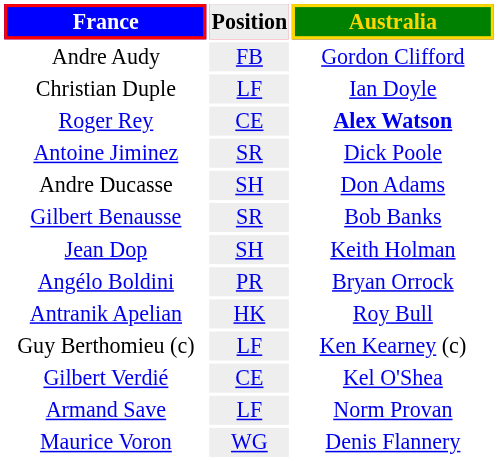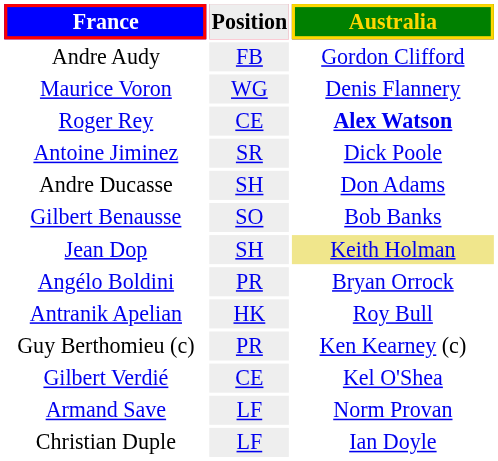 <table align=right style="font-size:90%; margin-left:1em">
 <tr bgcolor=#FF0033>
 <th align="centre" width="126" style="border: 2px solid red; background: blue; color: white">France</th>
 <th align="center" style="background: #eeeeee; color: black">Position</th>
 <th align="centre" width="126" style="border: 2px solid gold; background: green; color: gold">Australia</th>
 </tr>
 <tr align="center">
 <td>Andre Audy</td>
 <td style="background: #eeeeee"><a href='#'>FB</a></td>
 <td><a href='#'>Gordon Clifford</a></td>
 </tr>
 <tr align="center">
-<td>Christian Duple</td>
-<td style="background: #eeeeee"><a href='#'>LF</a></td>
-<td><a href='#'>Ian Doyle</a></td>
+<td><a href='#'>Maurice Voron</a></td>
+<td style="background: #eeeeee"><a href='#'>WG</a></td>
+<td><a href='#'>Denis Flannery</a></td>
 </tr>
 <tr align="center">
 <td><a href='#'>Roger Rey</a></td>
 <td style="background: #eeeeee"><a href='#'>CE</a></td>
 <td><strong><a href='#'>Alex Watson</a></strong></td>
 </tr>
 <tr align="center">
 <td><a href='#'>Antoine Jiminez</a></td>
 <td style="background: #eeeeee"><a href='#'>SR</a></td>
 <td><a href='#'>Dick Poole</a></td>
 </tr>
 <tr align="center">
 <td>Andre Ducasse</td>
 <td style="background: #eeeeee"><a href='#'>SH</a></td>
 <td><a href='#'>Don Adams</a></td>
 </tr>
 <tr align="center">
 <td><a href='#'>Gilbert Benausse</a></td>
-<td style="background: #eeeeee"><a href='#'>SR</a></td>
+<td style="background: #eeeeee"><a href='#'>SO</a></td>
 <td><a href='#'>Bob Banks</a></td>
 </tr>
 <tr align="center">
 <td><a href='#'>Jean Dop</a></td>
 <td style="background: #eeeeee"><a href='#'>SH</a></td>
-<td><a href='#'>Keith Holman</a></td>
+<td style="background: khaki;"><a href='#'>Keith Holman</a></td>
 </tr>
 <tr align="center">
 <td><a href='#'>Angélo Boldini</a></td>
 <td style="background: #eeeeee"><a href='#'>PR</a></td>
 <td><a href='#'>Bryan Orrock</a></td>
 </tr>
 <tr align="center">
 <td><a href='#'>Antranik Apelian</a></td>
 <td style="background: #eeeeee"><a href='#'>HK</a></td>
 <td><a href='#'>Roy Bull</a></td>
 </tr>
 <tr align="center">
 <td>Guy Berthomieu (c)</td>
-<td style="background: #eeeeee"><a href='#'>LF</a></td>
+<td style="background: #eeeeee"><a href='#'>PR</a></td>
 <td><a href='#'>Ken Kearney</a> (c)</td>
 </tr>
 <tr align="center">
 <td><a href='#'>Gilbert Verdié</a></td>
 <td style="background: #eeeeee"><a href='#'>CE</a></td>
 <td><a href='#'>Kel O'Shea</a></td>
 </tr>
 <tr align="center">
 <td><a href='#'>Armand Save</a></td>
 <td style="background: #eeeeee"><a href='#'>LF</a></td>
 <td><a href='#'>Norm Provan</a></td>
 </tr>
 <tr align="center">
-<td><a href='#'>Maurice Voron</a></td>
-<td style="background: #eeeeee"><a href='#'>WG</a></td>
-<td><a href='#'>Denis Flannery</a></td>
+<td>Christian Duple</td>
+<td style="background: #eeeeee"><a href='#'>LF</a></td>
+<td><a href='#'>Ian Doyle</a></td>
 </tr>
 </table>
